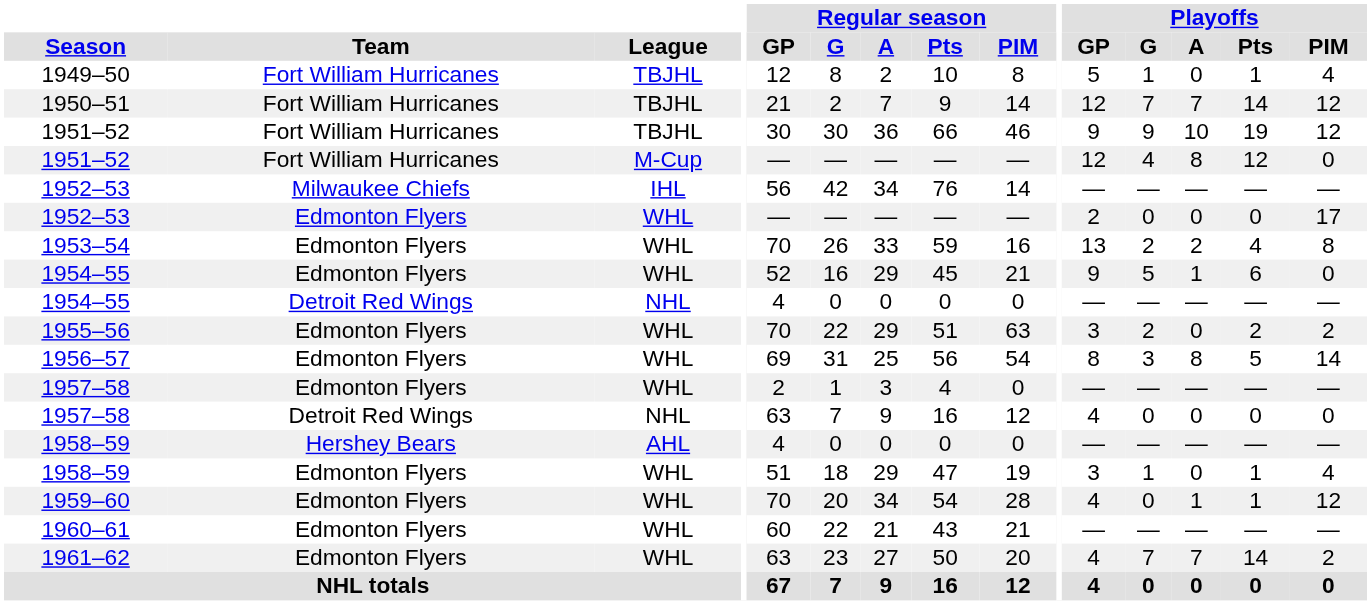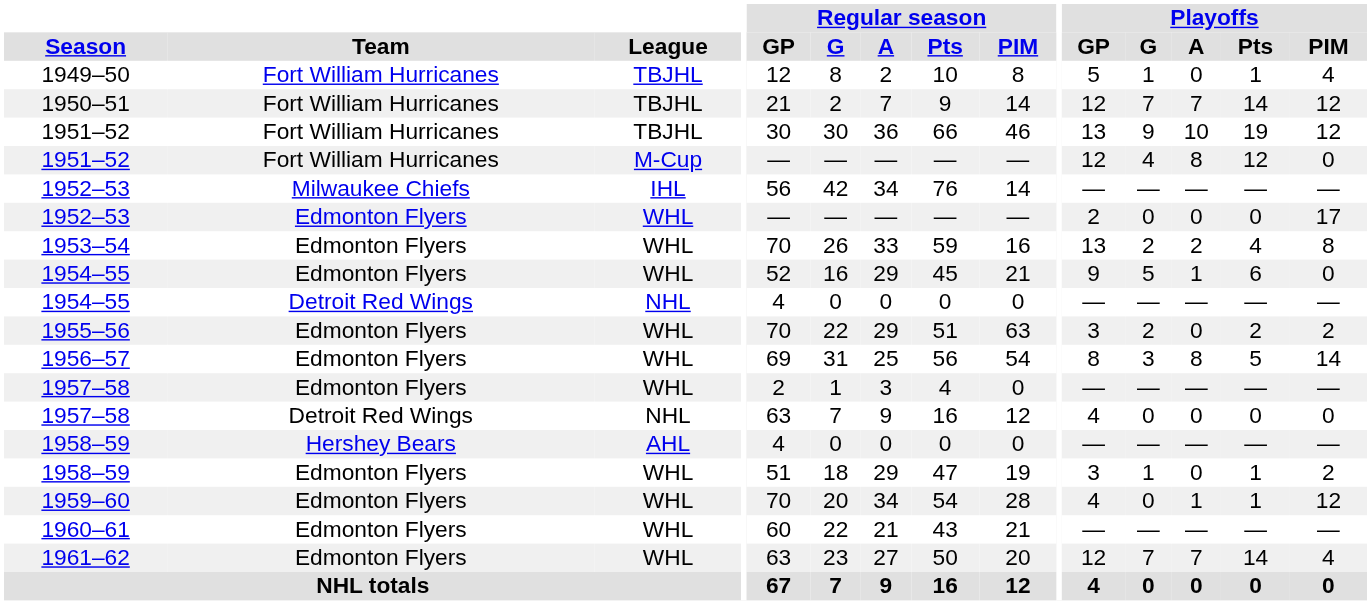 <table border="0" cellpadding="1" cellspacing="0" style="text-align:center; width:60em">
 <tr bgcolor="#e0e0e0">
 <th colspan="3" bgcolor="#ffffff"></th>
 <th rowspan="100" bgcolor="#ffffff"></th>
 <th colspan="5"><a href='#'>Regular season</a></th>
 <th rowspan="100" bgcolor="#ffffff"></th>
 <th colspan="5"><a href='#'>Playoffs</a></th>
 </tr>
 <tr bgcolor="#e0e0e0">
 <th><a href='#'>Season</a></th>
 <th>Team</th>
 <th>League</th>
 <th>GP</th>
 <th><a href='#'>G</a></th>
 <th><a href='#'>A</a></th>
 <th><a href='#'>Pts</a></th>
 <th><a href='#'>PIM</a></th>
 <th>GP</th>
 <th>G</th>
 <th>A</th>
 <th>Pts</th>
 <th>PIM</th>
 </tr>
 <tr>
 <td>1949–50</td>
 <td><a href='#'>Fort William Hurricanes</a></td>
 <td><a href='#'>TBJHL</a></td>
 <td>12</td>
 <td>8</td>
 <td>2</td>
 <td>10</td>
 <td>8</td>
 <td>5</td>
 <td>1</td>
 <td>0</td>
 <td>1</td>
 <td>4</td>
 </tr>
 <tr bgcolor="#f0f0f0">
 <td>1950–51</td>
 <td>Fort William Hurricanes</td>
 <td>TBJHL</td>
 <td>21</td>
 <td>2</td>
 <td>7</td>
 <td>9</td>
 <td>14</td>
 <td>12</td>
 <td>7</td>
 <td>7</td>
 <td>14</td>
 <td>12</td>
 </tr>
 <tr>
 <td>1951–52</td>
 <td>Fort William Hurricanes</td>
 <td>TBJHL</td>
 <td>30</td>
 <td>30</td>
 <td>36</td>
 <td>66</td>
 <td>46</td>
-<td>9</td>
+<td>13</td>
 <td>9</td>
 <td>10</td>
 <td>19</td>
 <td>12</td>
 </tr>
 <tr bgcolor="#f0f0f0">
 <td><a href='#'>1951–52</a></td>
 <td>Fort William Hurricanes</td>
 <td><a href='#'>M-Cup</a></td>
 <td>—</td>
 <td>—</td>
 <td>—</td>
 <td>—</td>
 <td>—</td>
 <td>12</td>
 <td>4</td>
 <td>8</td>
 <td>12</td>
 <td>0</td>
 </tr>
 <tr>
 <td><a href='#'>1952–53</a></td>
 <td><a href='#'>Milwaukee Chiefs</a></td>
 <td><a href='#'>IHL</a></td>
 <td>56</td>
 <td>42</td>
 <td>34</td>
 <td>76</td>
 <td>14</td>
 <td>—</td>
 <td>—</td>
 <td>—</td>
 <td>—</td>
 <td>—</td>
 </tr>
 <tr bgcolor="#f0f0f0">
 <td><a href='#'>1952–53</a></td>
 <td><a href='#'>Edmonton Flyers</a></td>
 <td><a href='#'>WHL</a></td>
 <td>—</td>
 <td>—</td>
 <td>—</td>
 <td>—</td>
 <td>—</td>
 <td>2</td>
 <td>0</td>
 <td>0</td>
 <td>0</td>
 <td>17</td>
 </tr>
 <tr>
 <td><a href='#'>1953–54</a></td>
 <td>Edmonton Flyers</td>
 <td>WHL</td>
 <td>70</td>
 <td>26</td>
 <td>33</td>
 <td>59</td>
 <td>16</td>
 <td>13</td>
 <td>2</td>
 <td>2</td>
 <td>4</td>
 <td>8</td>
 </tr>
 <tr bgcolor="#f0f0f0">
 <td><a href='#'>1954–55</a></td>
 <td>Edmonton Flyers</td>
 <td>WHL</td>
 <td>52</td>
 <td>16</td>
 <td>29</td>
 <td>45</td>
 <td>21</td>
 <td>9</td>
 <td>5</td>
 <td>1</td>
 <td>6</td>
 <td>0</td>
 </tr>
 <tr>
 <td><a href='#'>1954–55</a></td>
 <td><a href='#'>Detroit Red Wings</a></td>
 <td><a href='#'>NHL</a></td>
 <td>4</td>
 <td>0</td>
 <td>0</td>
 <td>0</td>
 <td>0</td>
 <td>—</td>
 <td>—</td>
 <td>—</td>
 <td>—</td>
 <td>—</td>
 </tr>
 <tr bgcolor="#f0f0f0">
 <td><a href='#'>1955–56</a></td>
 <td>Edmonton Flyers</td>
 <td>WHL</td>
 <td>70</td>
 <td>22</td>
 <td>29</td>
 <td>51</td>
 <td>63</td>
 <td>3</td>
 <td>2</td>
 <td>0</td>
 <td>2</td>
 <td>2</td>
 </tr>
 <tr>
 <td><a href='#'>1956–57</a></td>
 <td>Edmonton Flyers</td>
 <td>WHL</td>
 <td>69</td>
 <td>31</td>
 <td>25</td>
 <td>56</td>
 <td>54</td>
 <td>8</td>
 <td>3</td>
 <td>8</td>
 <td>5</td>
 <td>14</td>
 </tr>
 <tr bgcolor="#f0f0f0">
 <td><a href='#'>1957–58</a></td>
 <td>Edmonton Flyers</td>
 <td>WHL</td>
 <td>2</td>
 <td>1</td>
 <td>3</td>
 <td>4</td>
 <td>0</td>
 <td>—</td>
 <td>—</td>
 <td>—</td>
 <td>—</td>
 <td>—</td>
 </tr>
 <tr>
 <td><a href='#'>1957–58</a></td>
 <td>Detroit Red Wings</td>
 <td>NHL</td>
 <td>63</td>
 <td>7</td>
 <td>9</td>
 <td>16</td>
 <td>12</td>
 <td>4</td>
 <td>0</td>
 <td>0</td>
 <td>0</td>
 <td>0</td>
 </tr>
 <tr bgcolor="#f0f0f0">
 <td><a href='#'>1958–59</a></td>
 <td><a href='#'>Hershey Bears</a></td>
 <td><a href='#'>AHL</a></td>
 <td>4</td>
 <td>0</td>
 <td>0</td>
 <td>0</td>
 <td>0</td>
 <td>—</td>
 <td>—</td>
 <td>—</td>
 <td>—</td>
 <td>—</td>
 </tr>
 <tr>
 <td><a href='#'>1958–59</a></td>
 <td>Edmonton Flyers</td>
 <td>WHL</td>
 <td>51</td>
 <td>18</td>
 <td>29</td>
 <td>47</td>
 <td>19</td>
 <td>3</td>
 <td>1</td>
 <td>0</td>
 <td>1</td>
-<td>4</td>
+<td>2</td>
 </tr>
 <tr bgcolor="#f0f0f0">
 <td><a href='#'>1959–60</a></td>
 <td>Edmonton Flyers</td>
 <td>WHL</td>
 <td>70</td>
 <td>20</td>
 <td>34</td>
 <td>54</td>
 <td>28</td>
 <td>4</td>
 <td>0</td>
 <td>1</td>
 <td>1</td>
 <td>12</td>
 </tr>
 <tr>
 <td><a href='#'>1960–61</a></td>
 <td>Edmonton Flyers</td>
 <td>WHL</td>
 <td>60</td>
 <td>22</td>
 <td>21</td>
 <td>43</td>
 <td>21</td>
 <td>—</td>
 <td>—</td>
 <td>—</td>
 <td>—</td>
 <td>—</td>
 </tr>
 <tr bgcolor="#f0f0f0">
 <td><a href='#'>1961–62</a></td>
 <td>Edmonton Flyers</td>
 <td>WHL</td>
 <td>63</td>
 <td>23</td>
 <td>27</td>
 <td>50</td>
 <td>20</td>
-<td>4</td>
+<td>12</td>
 <td>7</td>
 <td>7</td>
 <td>14</td>
-<td>2</td>
+<td>4</td>
 </tr>
 <tr bgcolor="#e0e0e0">
 <th colspan="3">NHL totals</th>
 <th>67</th>
 <th>7</th>
 <th>9</th>
 <th>16</th>
 <th>12</th>
 <th>4</th>
 <th>0</th>
 <th>0</th>
 <th>0</th>
 <th>0</th>
 </tr>
 </table>
